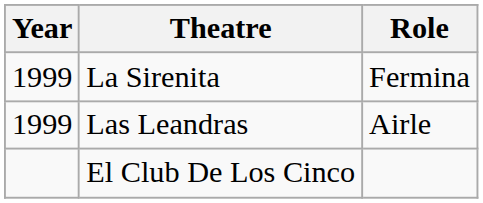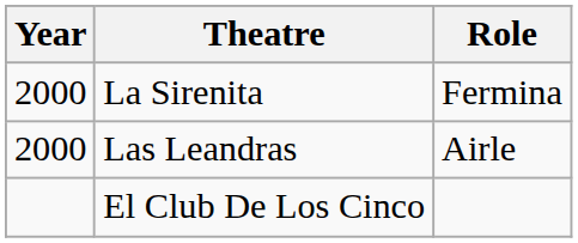 <table class="wikitable">
 <tr>
 <th>Year</th>
 <th>Theatre</th>
 <th>Role</th>
 </tr>
 <tr>
-<td align=center>1999</td>
+<td align=center>2000</td>
 <td>La Sirenita</td>
 <td>Fermina</td>
 </tr>
 <tr>
-<td align=center>1999</td>
+<td align=center>2000</td>
 <td>Las Leandras</td>
 <td>Airle</td>
 </tr>
 <tr>
 <td align=center></td>
 <td>El Club De Los Cinco</td>
 <td></td>
 </tr>
 </table>
